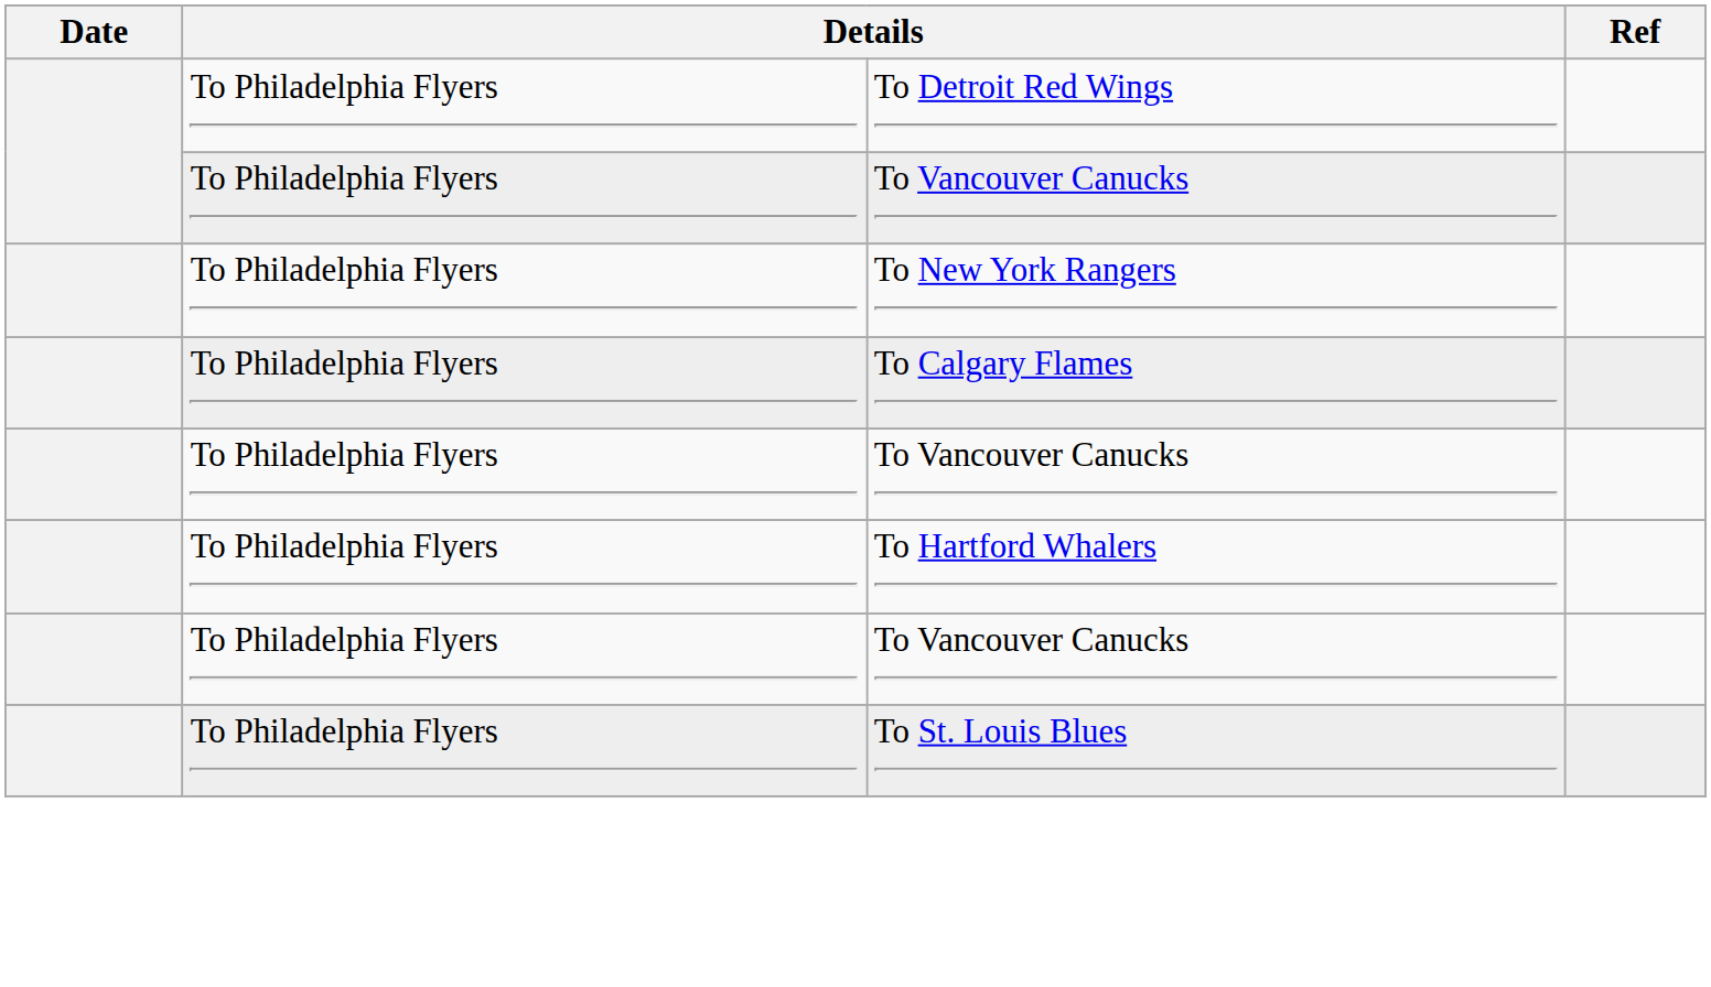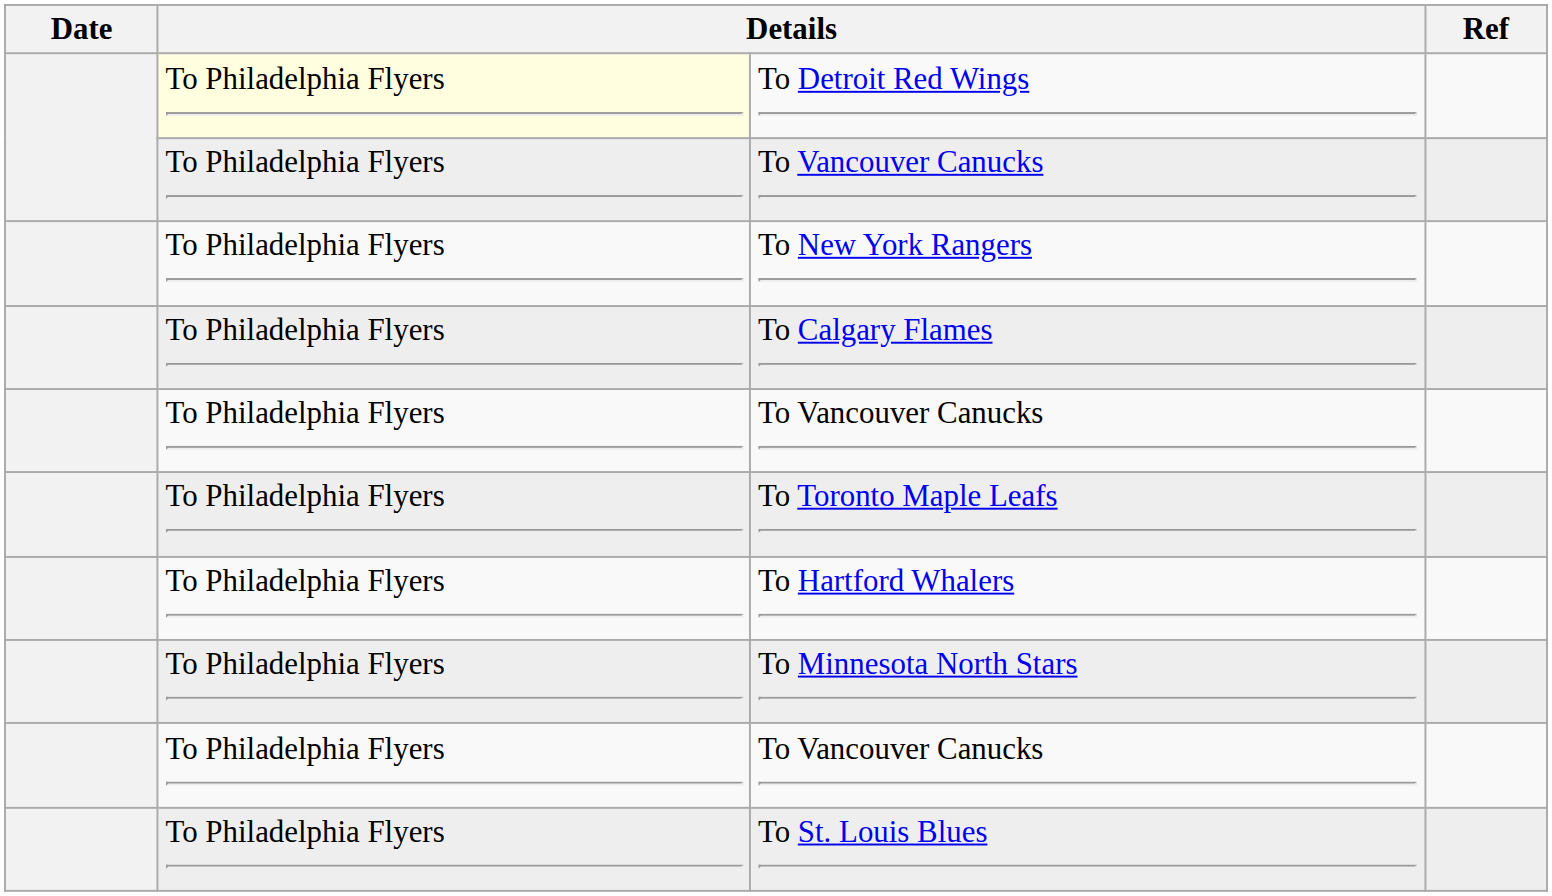 <table class="wikitable plainrowheaders" style="width: 50em;">
 <tr>
 <th scope="col">Date</th>
 <th scope="col" colspan="2">Details</th>
 <th scope="col">Ref</th>
 </tr>
 <tr>
 <th scope="row" rowspan=2></th>
-<td valign="top">To Philadelphia Flyers <hr> </td>
+<td valign="top" style="background: lightyellow;">To Philadelphia Flyers <hr> </td>
 <td valign="top">To <a href='#'>Detroit Red Wings</a> <hr></td>
 <td></td>
 </tr>
 <tr bgcolor="#eeeeee">
 <td valign="top">To Philadelphia Flyers <hr> </td>
 <td valign="top">To <a href='#'>Vancouver Canucks</a> <hr></td>
 <td></td>
 </tr>
 <tr>
 <th scope="row"></th>
 <td valign="top">To Philadelphia Flyers <hr> </td>
 <td valign="top">To <a href='#'>New York Rangers</a> <hr> </td>
 <td></td>
 </tr>
 <tr bgcolor="#eeeeee">
 <th scope="row"></th>
 <td valign="top">To Philadelphia Flyers <hr> </td>
 <td valign="top">To <a href='#'>Calgary Flames</a> <hr> </td>
 <td></td>
 </tr>
 <tr>
 <th scope="row"></th>
 <td valign="top">To Philadelphia Flyers <hr> </td>
 <td valign="top">To Vancouver Canucks <hr> </td>
 <td></td>
 </tr>
+<tr bgcolor="#eeeeee">
+<th scope="row"></th>
+<td valign="top">To Philadelphia Flyers <hr> </td>
+<td valign="top">To <a href='#'>Toronto Maple Leafs</a> <hr> </td>
+<td></td>
+</tr>
 <tr>
 <th scope="row"></th>
 <td valign="top">To Philadelphia Flyers <hr> </td>
 <td valign="top">To <a href='#'>Hartford Whalers</a> <hr> </td>
+<td></td>
+</tr>
+<tr bgcolor="#eeeeee">
+<th scope="row"></th>
+<td valign="top">To Philadelphia Flyers <hr> </td>
+<td valign="top">To <a href='#'>Minnesota North Stars</a> <hr> </td>
 <td></td>
 </tr>
 <tr>
 <th scope="row"></th>
 <td valign="top">To Philadelphia Flyers <hr> </td>
 <td valign="top">To Vancouver Canucks <hr> </td>
 <td></td>
 </tr>
 <tr bgcolor="#eeeeee">
 <th scope="row"></th>
 <td valign="top">To Philadelphia Flyers <hr> </td>
 <td valign="top">To <a href='#'>St. Louis Blues</a> <hr> </td>
 <td></td>
 </tr>
 </table>
